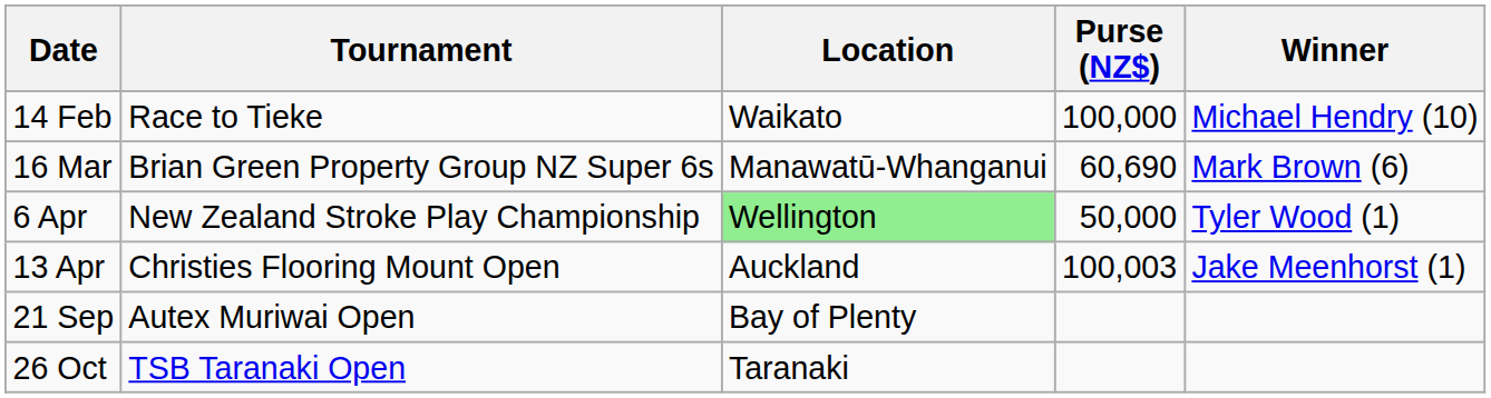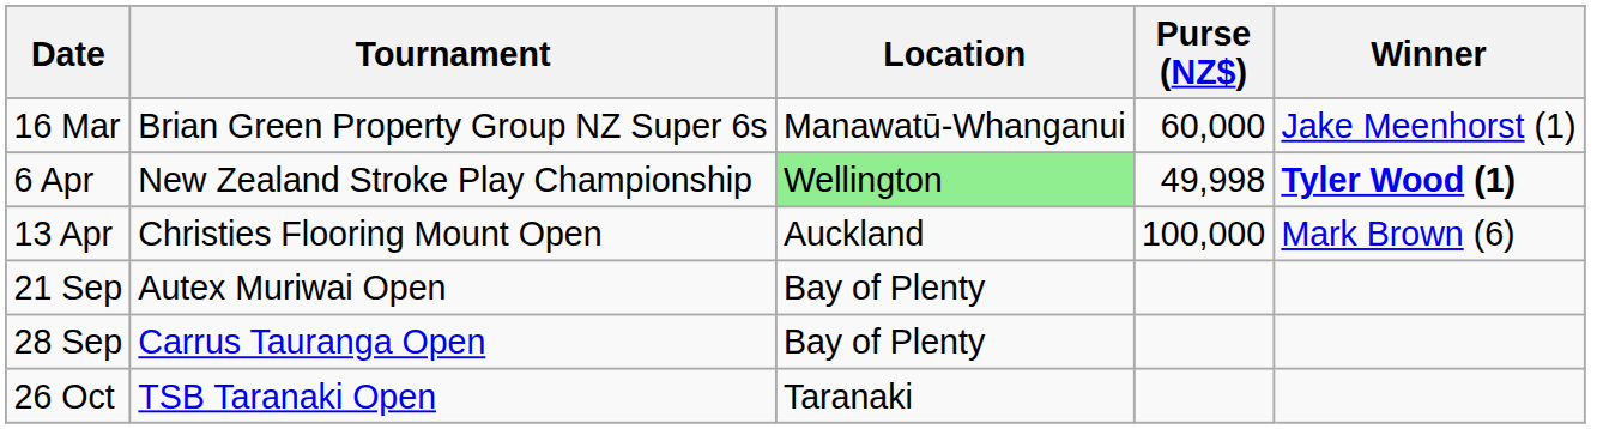 <table class="wikitable" style="font-size:95%">
 <tr>
 <th>Date</th>
 <th>Tournament</th>
 <th>Location</th>
 <th>Purse<br>(<a href='#'>NZ$</a>)</th>
 <th>Winner</th>
 </tr>
 <tr>
-<td>14 Feb</td>
-<td>Race to Tieke</td>
-<td>Waikato</td>
-<td align=right>100,000</td>
-<td> <a href='#'>Michael Hendry</a> (10)</td>
-</tr>
-<tr>
 <td>16 Mar</td>
 <td>Brian Green Property Group NZ Super 6s</td>
 <td>Manawatū-Whanganui</td>
-<td align=right>60,690</td>
-<td> <a href='#'>Mark Brown</a> (6)</td>
+<td align=right>60,000</td>
+<td> <a href='#'>Jake Meenhorst</a> (1)</td>
 </tr>
 <tr>
 <td>6 Apr</td>
 <td>New Zealand Stroke Play Championship</td>
 <td style="background: lightgreen;">Wellington</td>
-<td align=right>50,000</td>
-<td> <a href='#'>Tyler Wood</a> (1)</td>
+<td align=right>49,998</td>
+<td><strong> <a href='#'>Tyler Wood</a> (1)</strong></td>
 </tr>
 <tr>
 <td>13 Apr</td>
 <td>Christies Flooring Mount Open</td>
 <td>Auckland</td>
-<td align=right>100,003</td>
-<td> <a href='#'>Jake Meenhorst</a> (1)</td>
+<td align=right>100,000</td>
+<td> <a href='#'>Mark Brown</a> (6)</td>
 </tr>
 <tr>
 <td>21 Sep</td>
 <td>Autex Muriwai Open</td>
+<td>Bay of Plenty</td>
+<td align=right></td>
+<td></td>
+</tr>
+<tr>
+<td>28 Sep</td>
+<td><a href='#'>Carrus Tauranga Open</a></td>
 <td>Bay of Plenty</td>
 <td align=right></td>
 <td></td>
 </tr>
 <tr>
 <td>26 Oct</td>
 <td><a href='#'>TSB Taranaki Open</a></td>
 <td>Taranaki</td>
 <td align=right></td>
 <td></td>
 </tr>
 </table>
